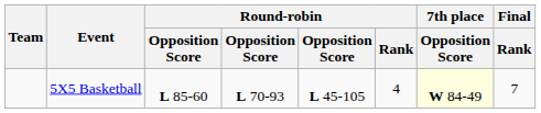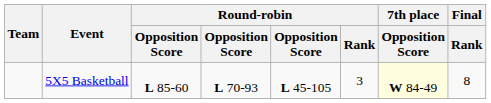 <table class="wikitable">
 <tr>
 <th rowspan="2">Team</th>
 <th rowspan="2">Event</th>
 <th colspan="4">Round-robin</th>
 <th>7th place</th>
 <th>Final</th>
 </tr>
 <tr>
 <th>Opposition<br>Score</th>
 <th>Opposition<br>Score</th>
 <th>Opposition<br>Score</th>
 <th>Rank</th>
 <th>Opposition<br>Score</th>
 <th>Rank</th>
 </tr>
 <tr align="center">
 <td></td>
 <td align="left"><a href='#'>5X5 Basketball</a></td>
 <td><br><strong>L</strong> 85-60</td>
 <td><br><strong>L</strong> 70-93</td>
 <td><br><strong>L</strong> 45-105</td>
-<td>4</td>
+<td>3</td>
 <td style="background: lightyellow;"><br><strong>W</strong> 84-49</td>
-<td>7</td>
+<td>8</td>
 </tr>
 </table>
